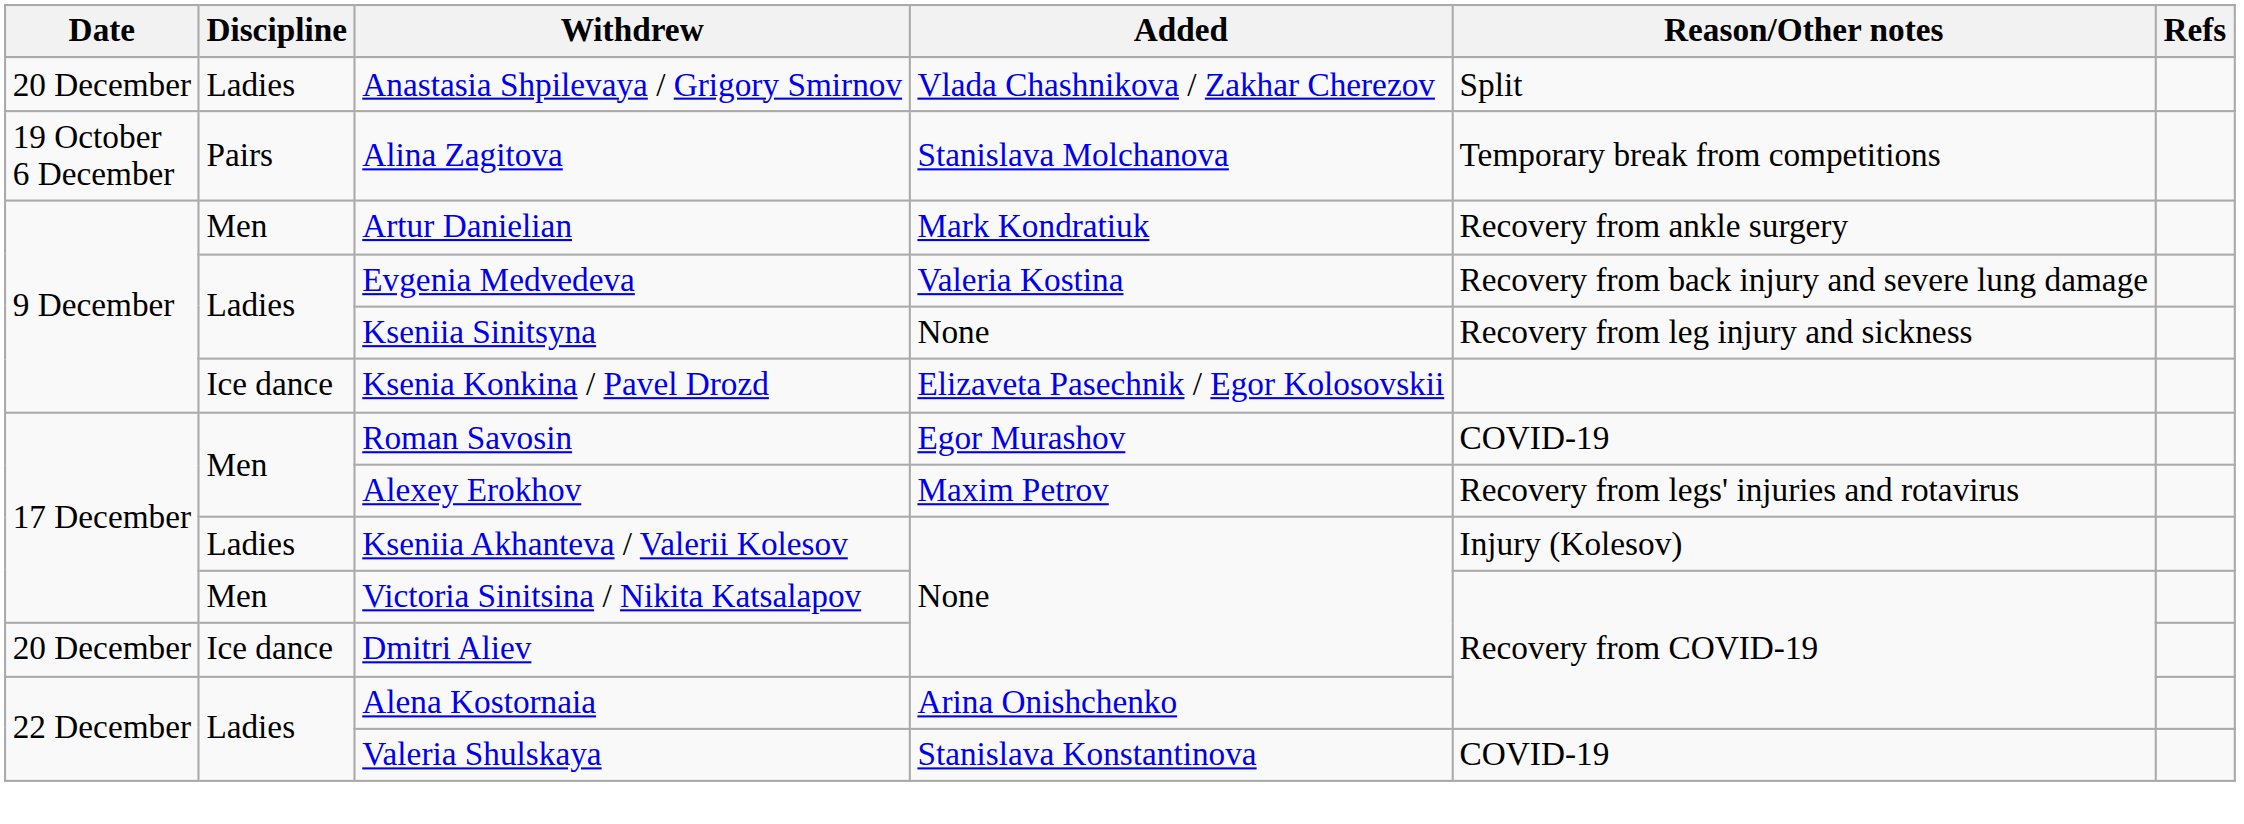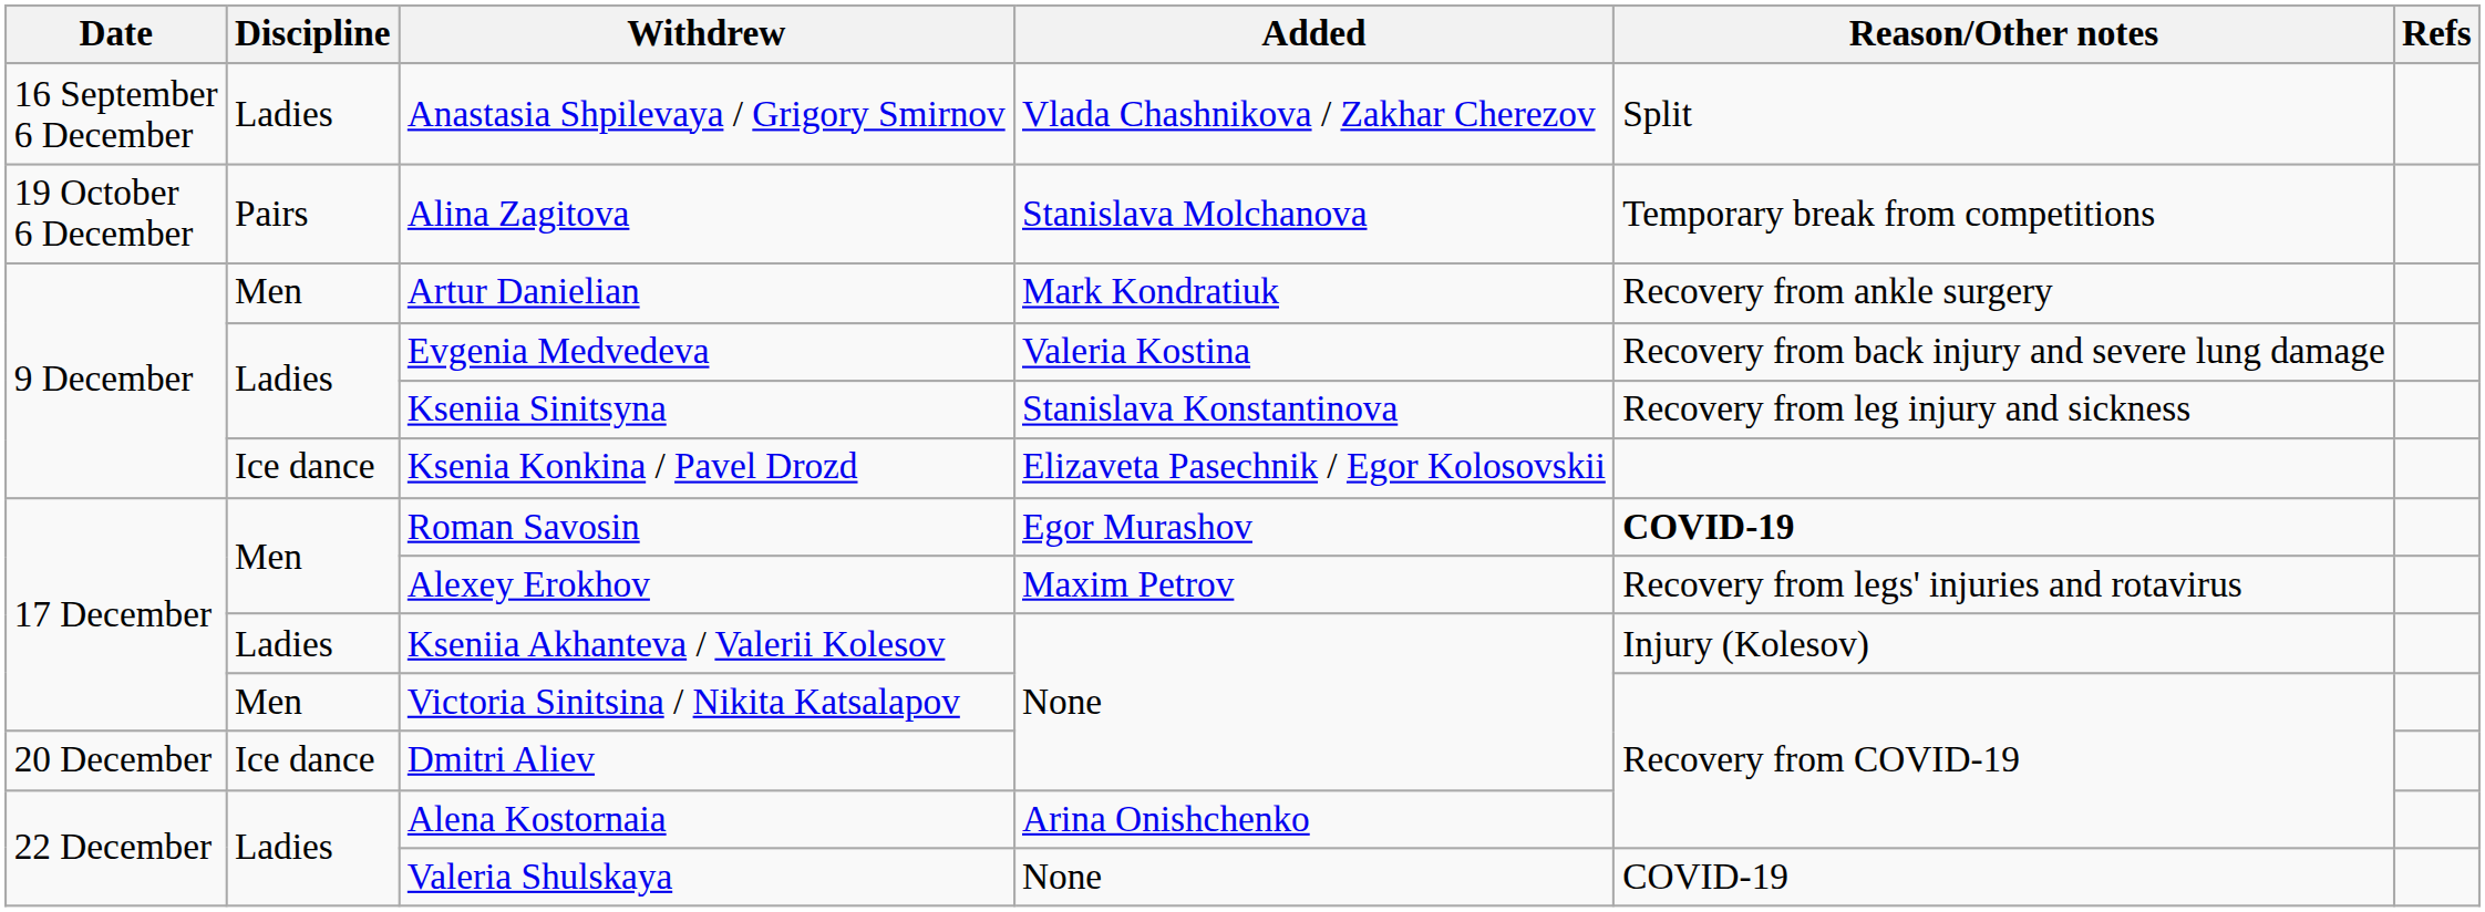 <table class="wikitable sortable">
 <tr>
 <th>Date</th>
 <th>Discipline</th>
 <th>Withdrew</th>
 <th>Added</th>
 <th>Reason/Other notes</th>
 <th>Refs</th>
 </tr>
 <tr>
-<td>20 December</td>
+<td>16 September<br>6 December</td>
 <td>Ladies</td>
 <td><a href='#'>Anastasia Shpilevaya</a> / <a href='#'>Grigory Smirnov</a></td>
 <td><a href='#'>Vlada Chashnikova</a> / <a href='#'>Zakhar Cherezov</a></td>
 <td>Split</td>
 <td></td>
 </tr>
 <tr>
 <td>19 October<br>6 December</td>
 <td>Pairs</td>
 <td><a href='#'>Alina Zagitova</a></td>
 <td><a href='#'>Stanislava Molchanova</a></td>
 <td>Temporary break from competitions</td>
 <td></td>
 </tr>
 <tr>
 <td rowspan=4>9 December</td>
 <td>Men</td>
 <td><a href='#'>Artur Danielian</a></td>
 <td><a href='#'>Mark Kondratiuk</a></td>
 <td>Recovery from ankle surgery</td>
 <td></td>
 </tr>
 <tr>
 <td rowspan=2>Ladies</td>
 <td><a href='#'>Evgenia Medvedeva</a></td>
 <td><a href='#'>Valeria Kostina</a></td>
 <td>Recovery from back injury and severe lung damage</td>
 <td></td>
 </tr>
 <tr>
 <td><a href='#'>Kseniia Sinitsyna</a></td>
-<td>None</td>
+<td><a href='#'>Stanislava Konstantinova</a></td>
 <td>Recovery from leg injury and sickness</td>
 <td></td>
 </tr>
 <tr>
 <td>Ice dance</td>
 <td><a href='#'>Ksenia Konkina</a> / <a href='#'>Pavel Drozd</a></td>
 <td><a href='#'>Elizaveta Pasechnik</a> / <a href='#'>Egor Kolosovskii</a></td>
 <td></td>
 <td></td>
 </tr>
 <tr>
 <td rowspan=4>17 December</td>
 <td rowspan=2>Men</td>
 <td><a href='#'>Roman Savosin</a></td>
 <td><a href='#'>Egor Murashov</a></td>
-<td>COVID-19</td>
+<td><strong>COVID-19</strong></td>
 <td></td>
 </tr>
 <tr>
 <td><a href='#'>Alexey Erokhov</a></td>
 <td><a href='#'>Maxim Petrov</a></td>
 <td>Recovery from legs' injuries and rotavirus</td>
 <td></td>
 </tr>
 <tr>
 <td>Ladies</td>
 <td><a href='#'>Kseniia Akhanteva</a> / <a href='#'>Valerii Kolesov</a></td>
 <td rowspan=3>None</td>
 <td>Injury (Kolesov)</td>
 <td></td>
 </tr>
 <tr>
 <td>Men</td>
 <td><a href='#'>Victoria Sinitsina</a> / <a href='#'>Nikita Katsalapov</a></td>
 <td rowspan=3>Recovery from COVID-19</td>
 <td></td>
 </tr>
 <tr>
 <td>20 December</td>
 <td>Ice dance</td>
 <td><a href='#'>Dmitri Aliev</a></td>
 <td></td>
 </tr>
 <tr>
 <td rowspan=2>22 December</td>
 <td rowspan=2>Ladies</td>
 <td><a href='#'>Alena Kostornaia</a></td>
 <td><a href='#'>Arina Onishchenko</a></td>
 <td></td>
 </tr>
 <tr>
 <td><a href='#'>Valeria Shulskaya</a></td>
-<td><a href='#'>Stanislava Konstantinova</a></td>
+<td>None</td>
 <td>COVID-19</td>
 <td></td>
 </tr>
 </table>
